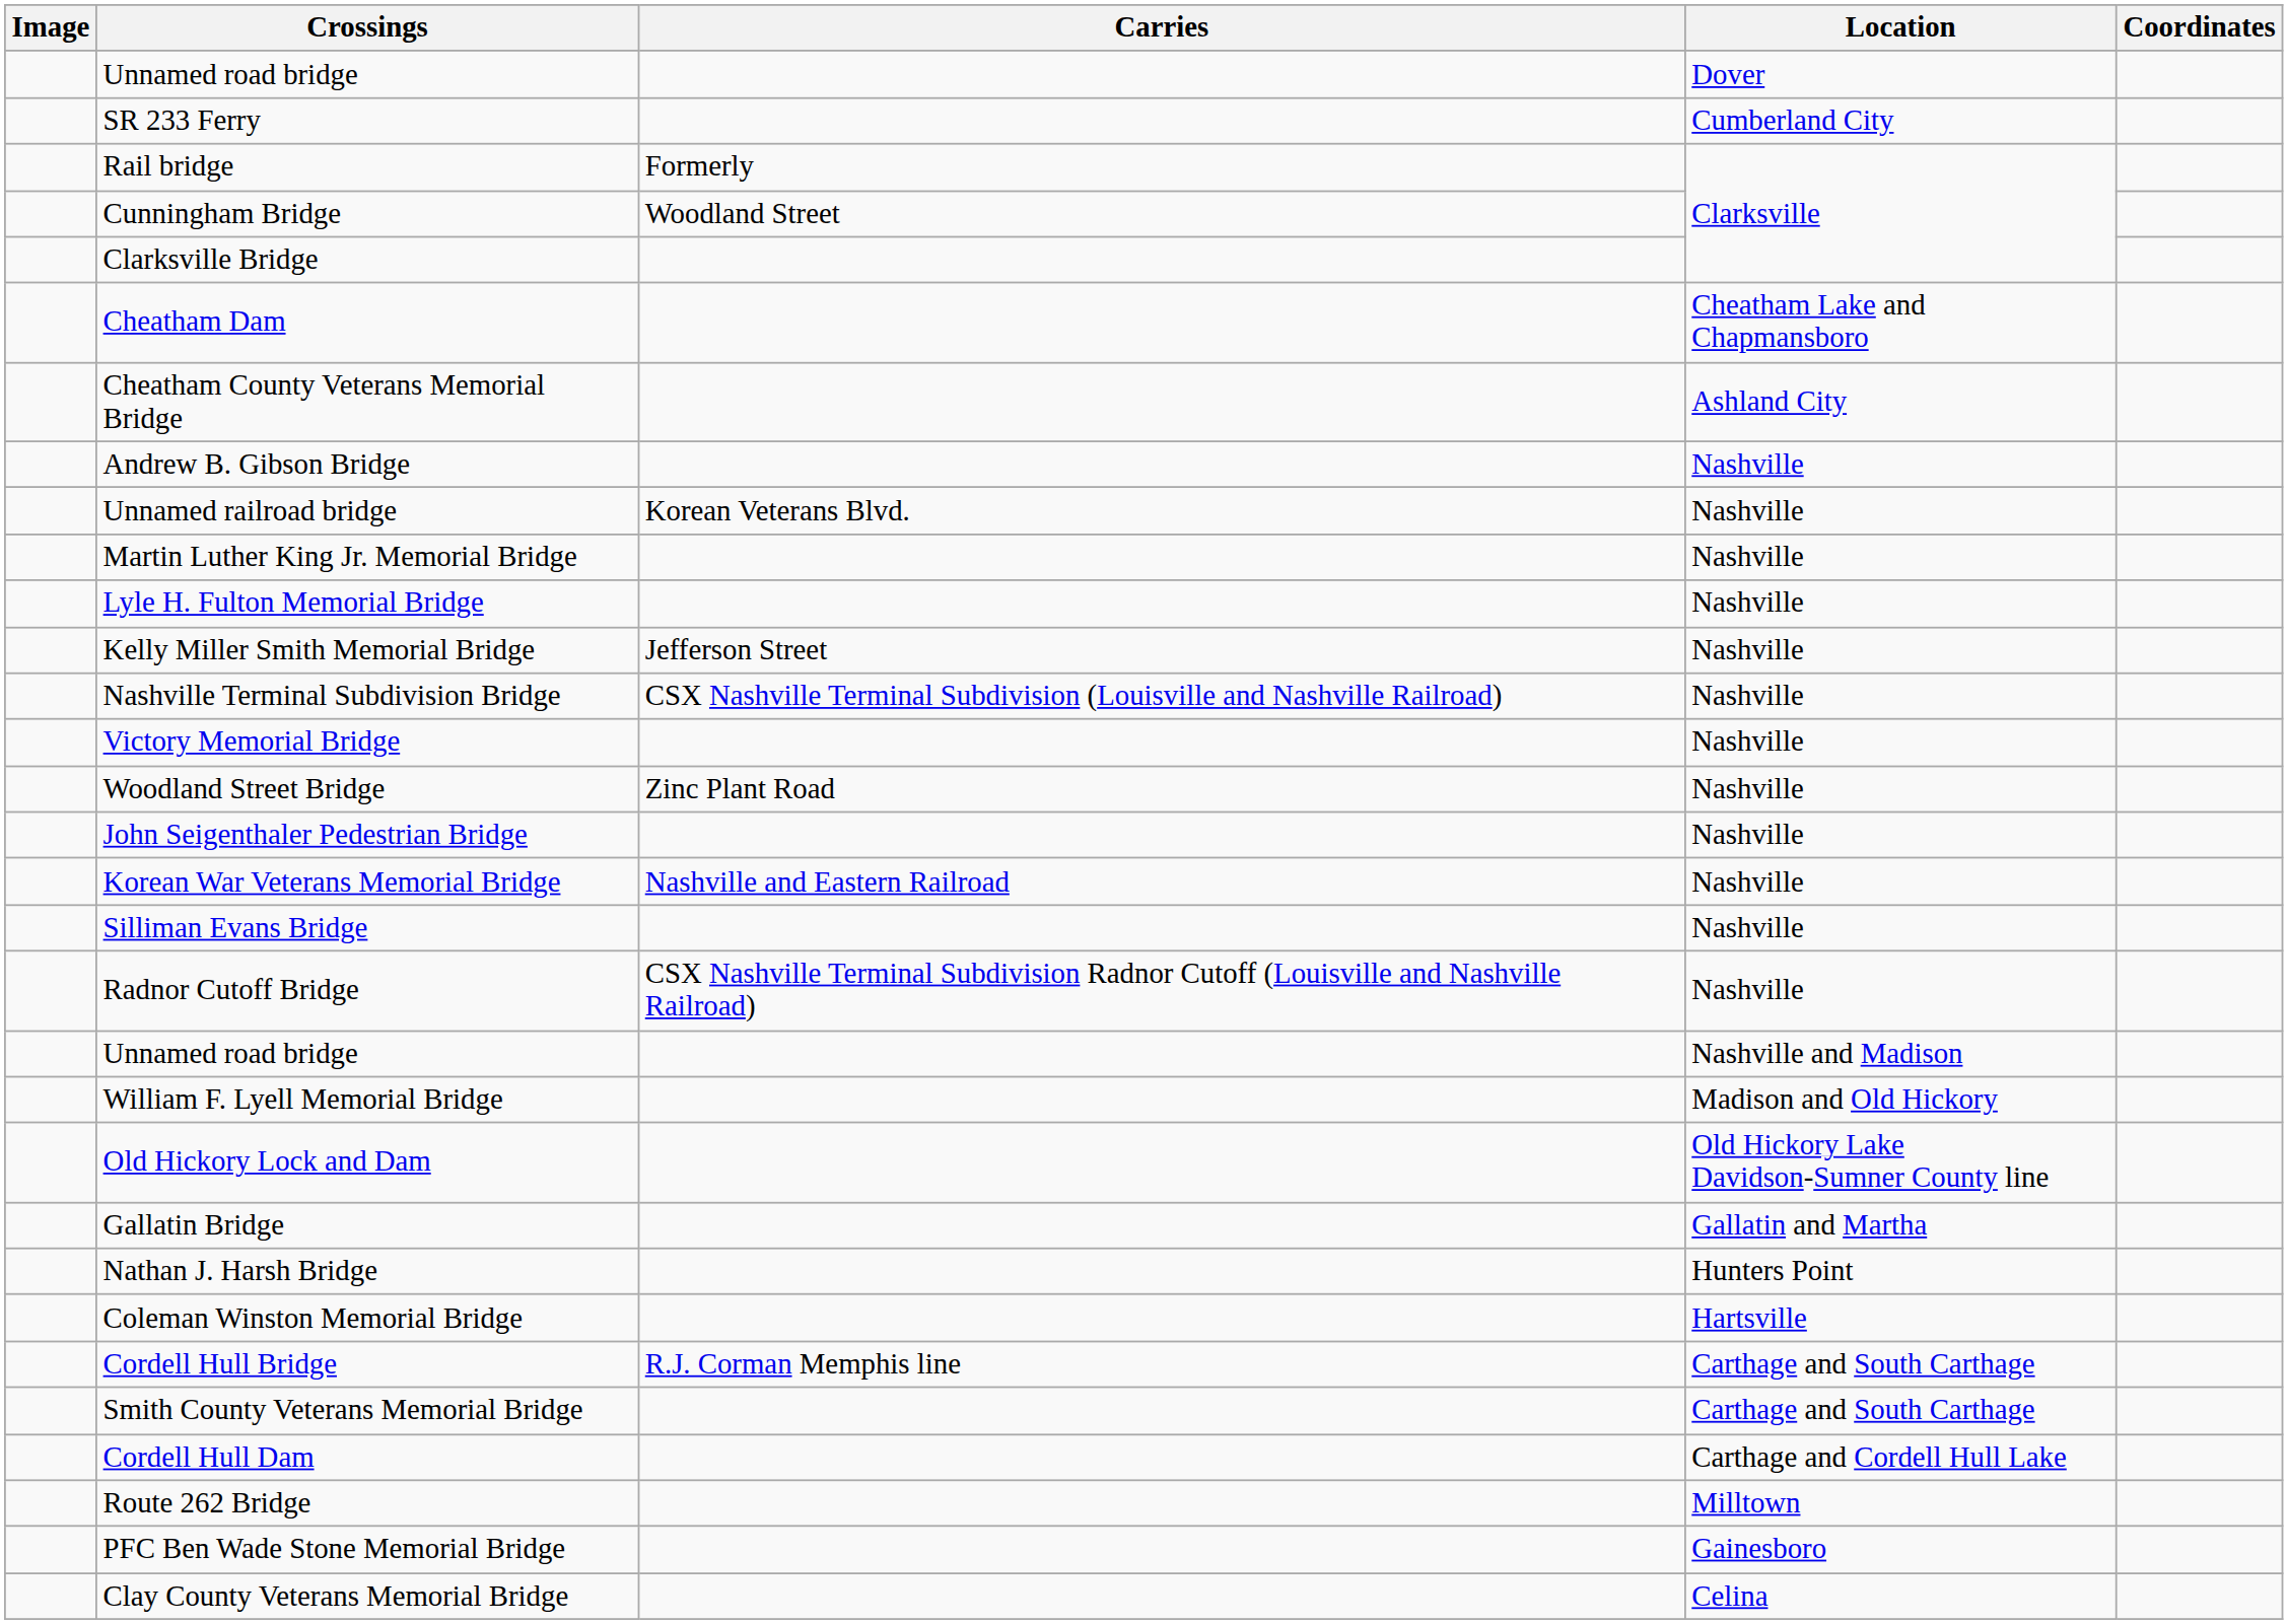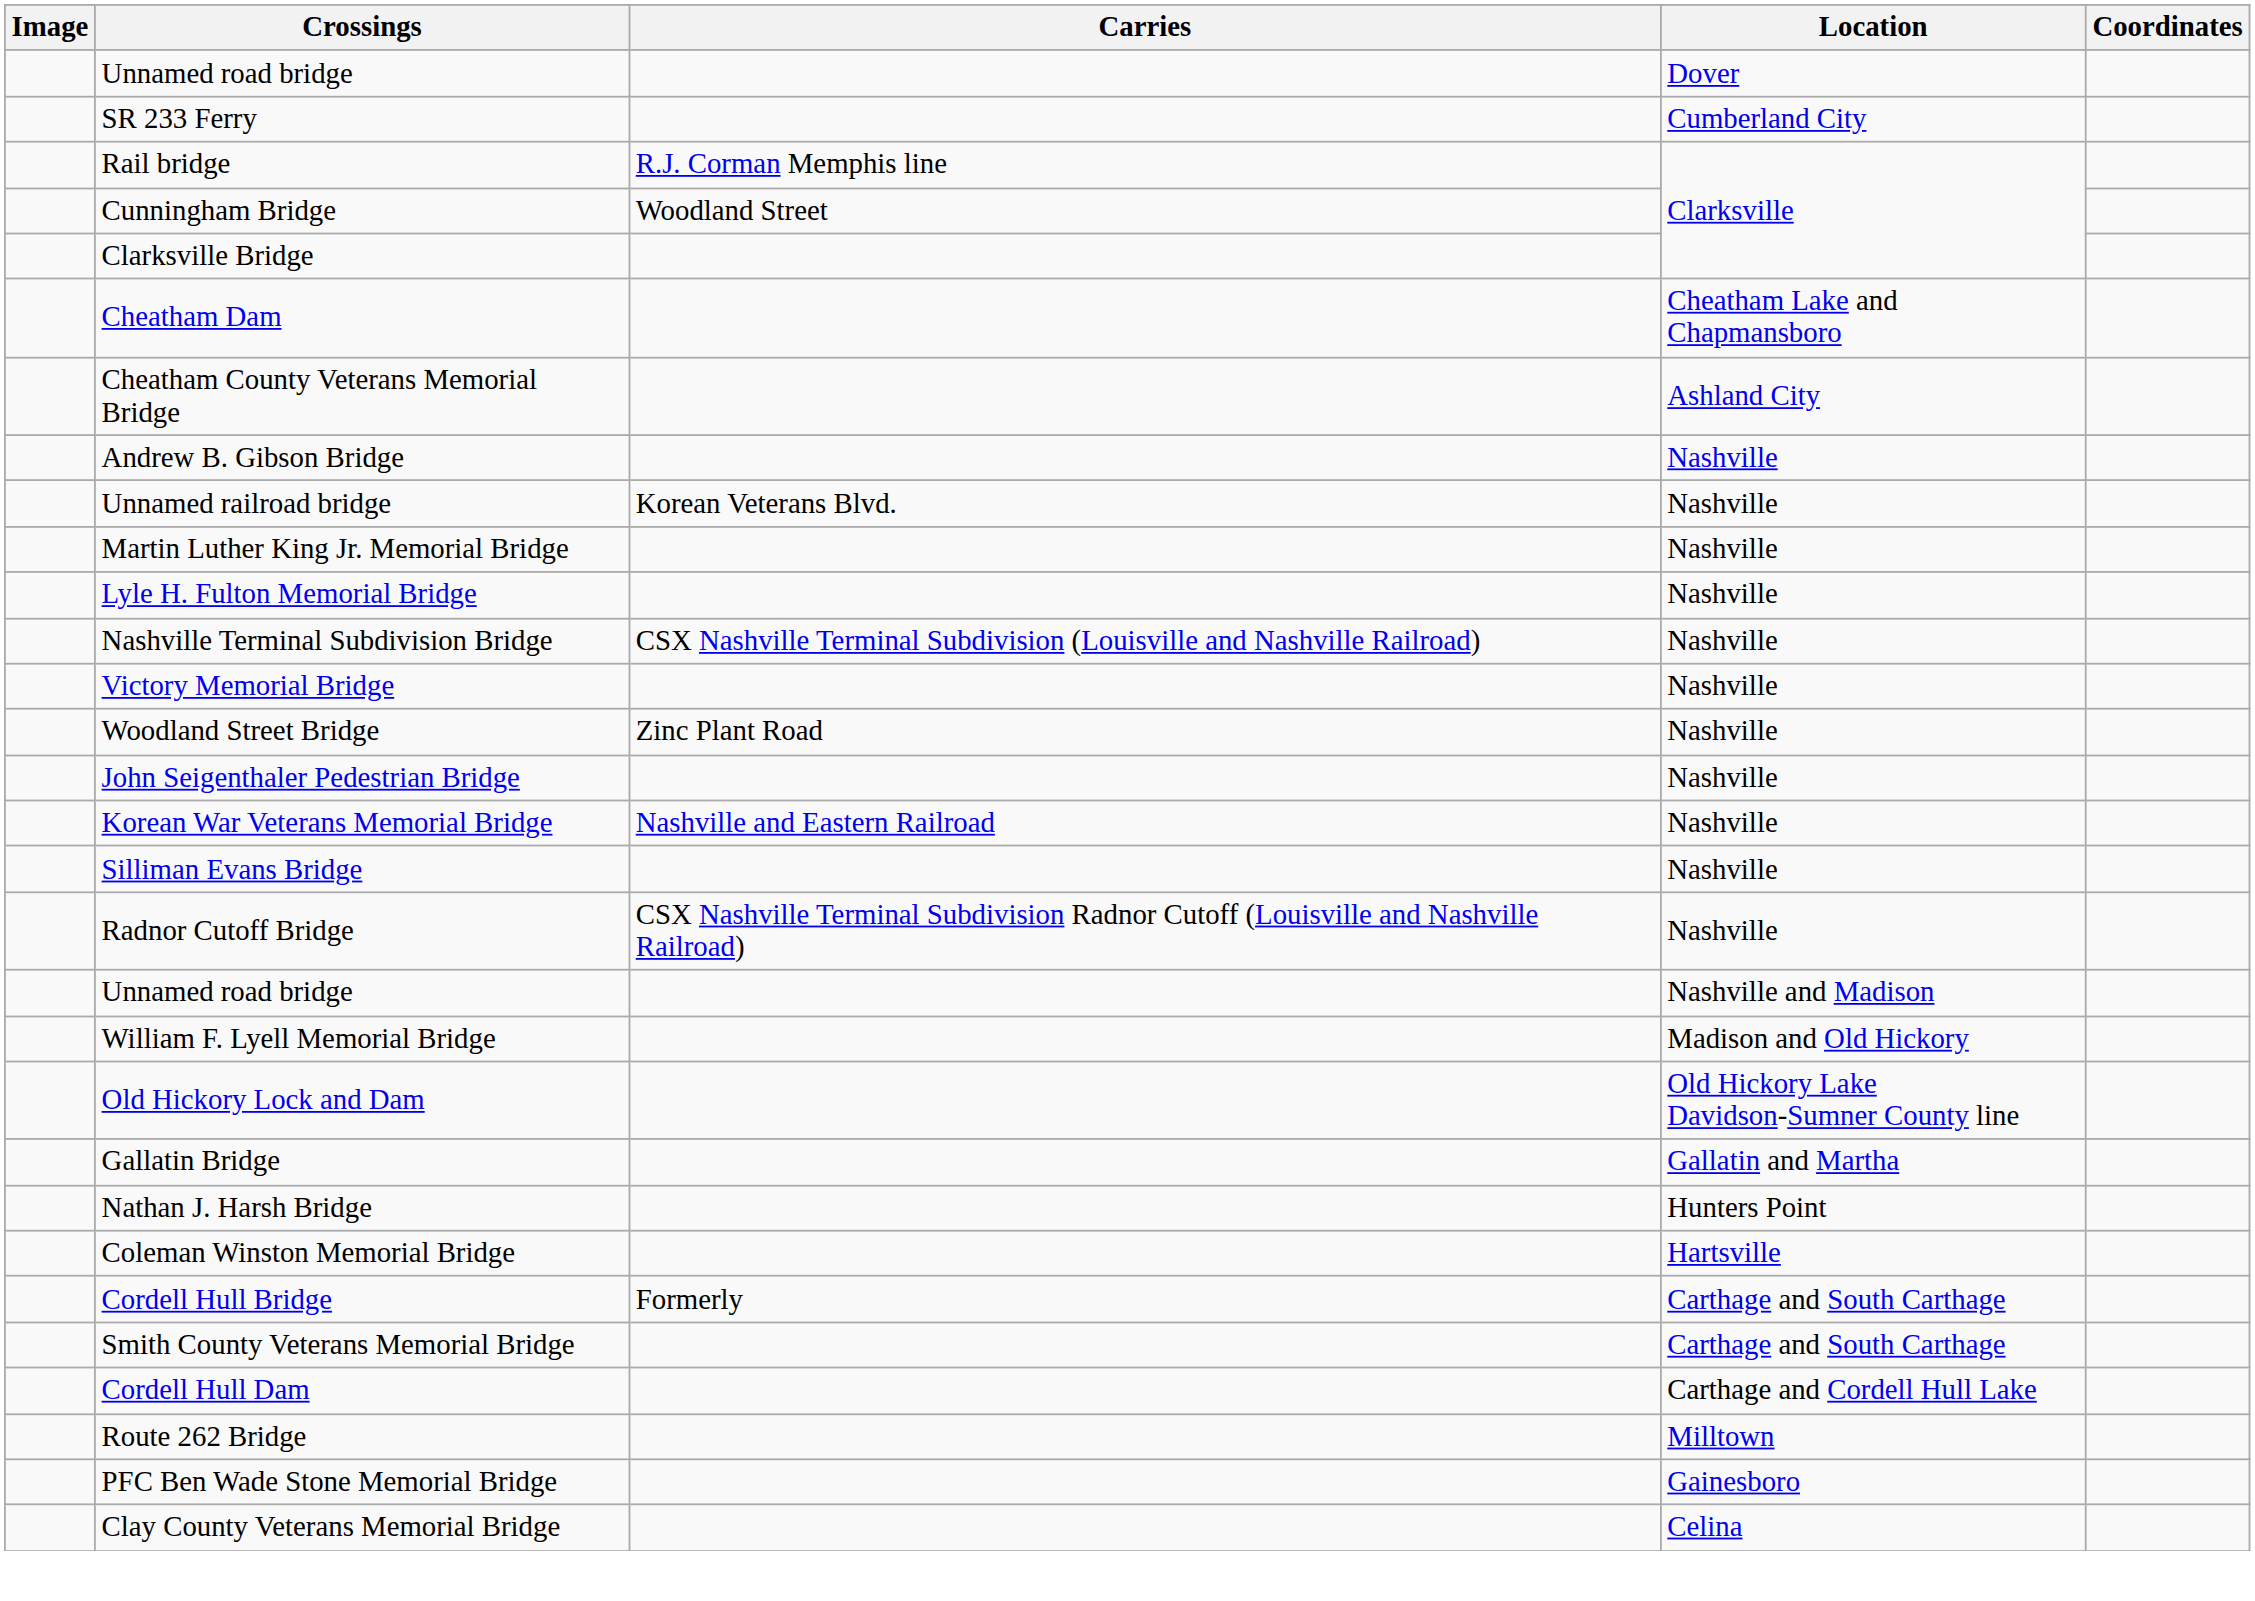 <table class="wikitable sortable">
 <tr>
 <th>Image</th>
 <th>Crossings</th>
 <th>Carries</th>
 <th>Location</th>
 <th>Coordinates</th>
 </tr>
 <tr>
 <td></td>
 <td>Unnamed road bridge</td>
 <td></td>
 <td><a href='#'>Dover</a></td>
 <td></td>
 </tr>
 <tr>
 <td></td>
 <td>SR 233 Ferry</td>
 <td></td>
 <td><a href='#'>Cumberland City</a></td>
 <td></td>
 </tr>
 <tr>
 <td></td>
 <td>Rail bridge</td>
-<td>Formerly </td>
+<td><a href='#'>R.J. Corman</a> Memphis line</td>
 <td rowspan="3"><a href='#'>Clarksville</a></td>
 <td></td>
 </tr>
 <tr>
 <td></td>
 <td>Cunningham Bridge</td>
 <td>Woodland Street</td>
 <td></td>
 </tr>
 <tr>
 <td></td>
 <td>Clarksville Bridge</td>
 <td></td>
 <td></td>
 </tr>
 <tr>
 <td></td>
 <td><a href='#'>Cheatham Dam</a></td>
 <td></td>
 <td><a href='#'>Cheatham Lake</a> and <a href='#'>Chapmansboro</a></td>
 <td></td>
 </tr>
 <tr>
 <td></td>
 <td>Cheatham County Veterans Memorial Bridge</td>
 <td></td>
 <td><a href='#'>Ashland City</a></td>
 <td></td>
 </tr>
 <tr>
 <td></td>
 <td>Andrew B. Gibson Bridge</td>
 <td></td>
 <td><a href='#'>Nashville</a></td>
 <td></td>
 </tr>
 <tr>
 <td></td>
 <td>Unnamed railroad bridge</td>
 <td>Korean Veterans Blvd.</td>
 <td>Nashville</td>
 <td></td>
 </tr>
 <tr>
 <td></td>
 <td>Martin Luther King Jr. Memorial Bridge</td>
 <td></td>
 <td>Nashville</td>
 <td></td>
 </tr>
 <tr>
 <td></td>
 <td><a href='#'>Lyle H. Fulton Memorial Bridge</a></td>
 <td></td>
-<td>Nashville</td>
-<td></td>
-</tr>
-<tr>
-<td></td>
-<td>Kelly Miller Smith Memorial Bridge</td>
-<td>Jefferson Street</td>
 <td>Nashville</td>
 <td></td>
 </tr>
 <tr>
 <td></td>
 <td>Nashville Terminal Subdivision Bridge</td>
 <td>CSX <a href='#'>Nashville Terminal Subdivision</a> (<a href='#'>Louisville and Nashville Railroad</a>)</td>
 <td>Nashville</td>
 <td></td>
 </tr>
 <tr>
 <td></td>
 <td><a href='#'>Victory Memorial Bridge</a></td>
 <td></td>
 <td>Nashville</td>
 <td></td>
 </tr>
 <tr>
 <td></td>
 <td>Woodland Street Bridge</td>
 <td>Zinc Plant Road</td>
 <td>Nashville</td>
 <td></td>
 </tr>
 <tr>
 <td></td>
 <td><a href='#'>John Seigenthaler Pedestrian Bridge</a></td>
 <td></td>
 <td>Nashville</td>
 <td></td>
 </tr>
 <tr>
 <td></td>
 <td><a href='#'>Korean War Veterans Memorial Bridge</a></td>
 <td><a href='#'>Nashville and Eastern Railroad</a></td>
 <td>Nashville</td>
 <td></td>
 </tr>
 <tr>
 <td></td>
 <td><a href='#'>Silliman Evans Bridge</a></td>
 <td></td>
 <td>Nashville</td>
 <td></td>
 </tr>
 <tr>
 <td></td>
 <td>Radnor Cutoff Bridge</td>
 <td>CSX <a href='#'>Nashville Terminal Subdivision</a> Radnor Cutoff (<a href='#'>Louisville and Nashville Railroad</a>)</td>
 <td>Nashville</td>
 <td></td>
 </tr>
 <tr>
 <td></td>
 <td>Unnamed road bridge</td>
 <td></td>
 <td>Nashville and <a href='#'>Madison</a></td>
 <td></td>
 </tr>
 <tr>
 <td></td>
 <td>William F. Lyell Memorial Bridge</td>
 <td></td>
 <td>Madison and <a href='#'>Old Hickory</a></td>
 <td></td>
 </tr>
 <tr>
 <td></td>
 <td><a href='#'>Old Hickory Lock and Dam</a></td>
 <td></td>
 <td><a href='#'>Old Hickory Lake</a> <br> <a href='#'>Davidson</a>-<a href='#'>Sumner County</a> line</td>
 <td></td>
 </tr>
 <tr>
 <td></td>
 <td>Gallatin Bridge</td>
 <td></td>
 <td><a href='#'>Gallatin</a> and <a href='#'>Martha</a></td>
 <td></td>
 </tr>
 <tr>
 <td></td>
 <td>Nathan J. Harsh Bridge</td>
 <td></td>
 <td>Hunters Point</td>
 <td></td>
 </tr>
 <tr>
 <td></td>
 <td>Coleman Winston Memorial Bridge</td>
 <td></td>
 <td><a href='#'>Hartsville</a></td>
 <td></td>
 </tr>
 <tr>
 <td></td>
 <td><a href='#'>Cordell Hull Bridge</a></td>
-<td><a href='#'>R.J. Corman</a> Memphis line</td>
+<td>Formerly </td>
 <td><a href='#'>Carthage</a> and <a href='#'>South Carthage</a></td>
 <td></td>
 </tr>
 <tr>
 <td></td>
 <td>Smith County Veterans Memorial Bridge</td>
 <td></td>
 <td><a href='#'>Carthage</a> and <a href='#'>South Carthage</a></td>
 <td></td>
 </tr>
 <tr>
 <td></td>
 <td><a href='#'>Cordell Hull Dam</a></td>
 <td></td>
 <td>Carthage and <a href='#'>Cordell Hull Lake</a></td>
 <td></td>
 </tr>
 <tr>
 <td></td>
 <td>Route 262 Bridge</td>
 <td></td>
 <td><a href='#'>Milltown</a></td>
 <td></td>
 </tr>
 <tr>
 <td></td>
 <td>PFC Ben Wade Stone Memorial Bridge</td>
 <td></td>
 <td><a href='#'>Gainesboro</a></td>
 <td></td>
 </tr>
 <tr>
 <td></td>
 <td>Clay County Veterans Memorial Bridge</td>
 <td></td>
 <td><a href='#'>Celina</a></td>
 <td></td>
 </tr>
 </table>
